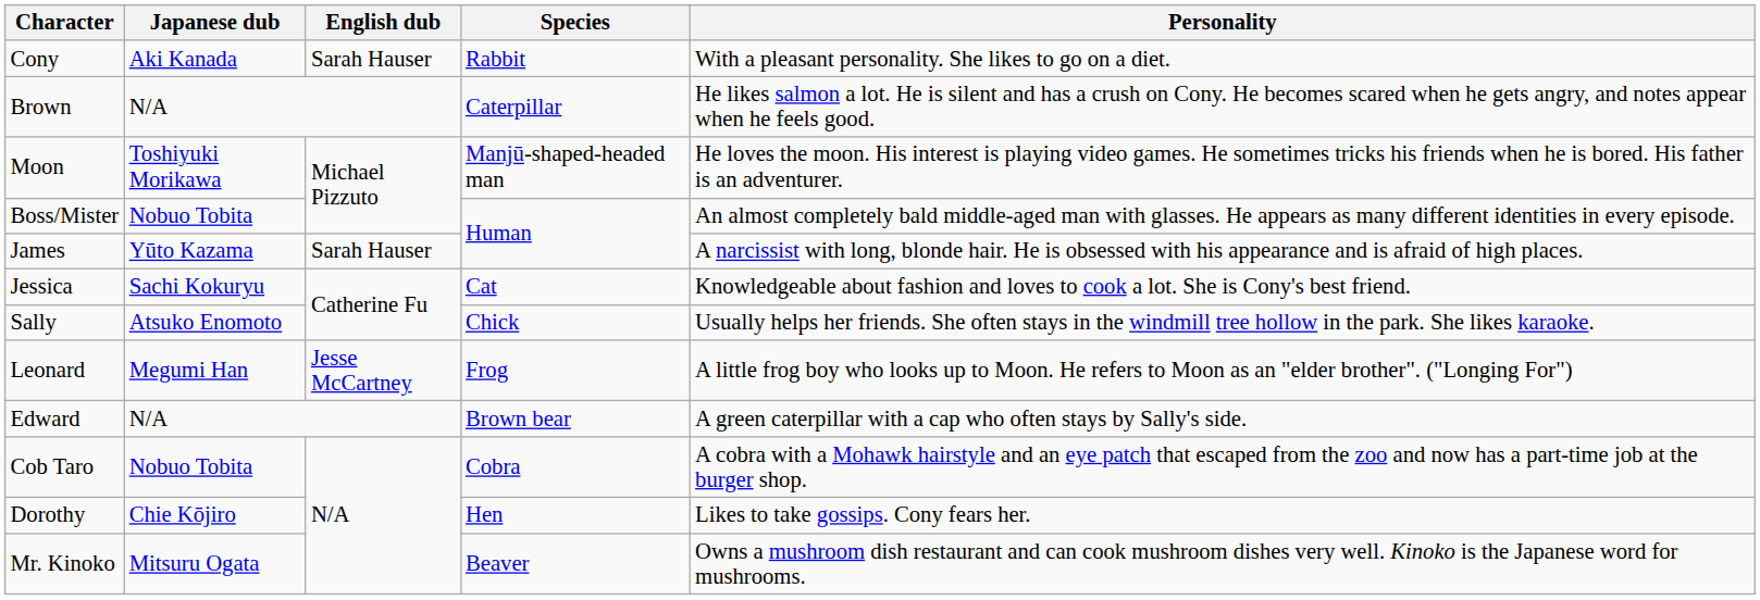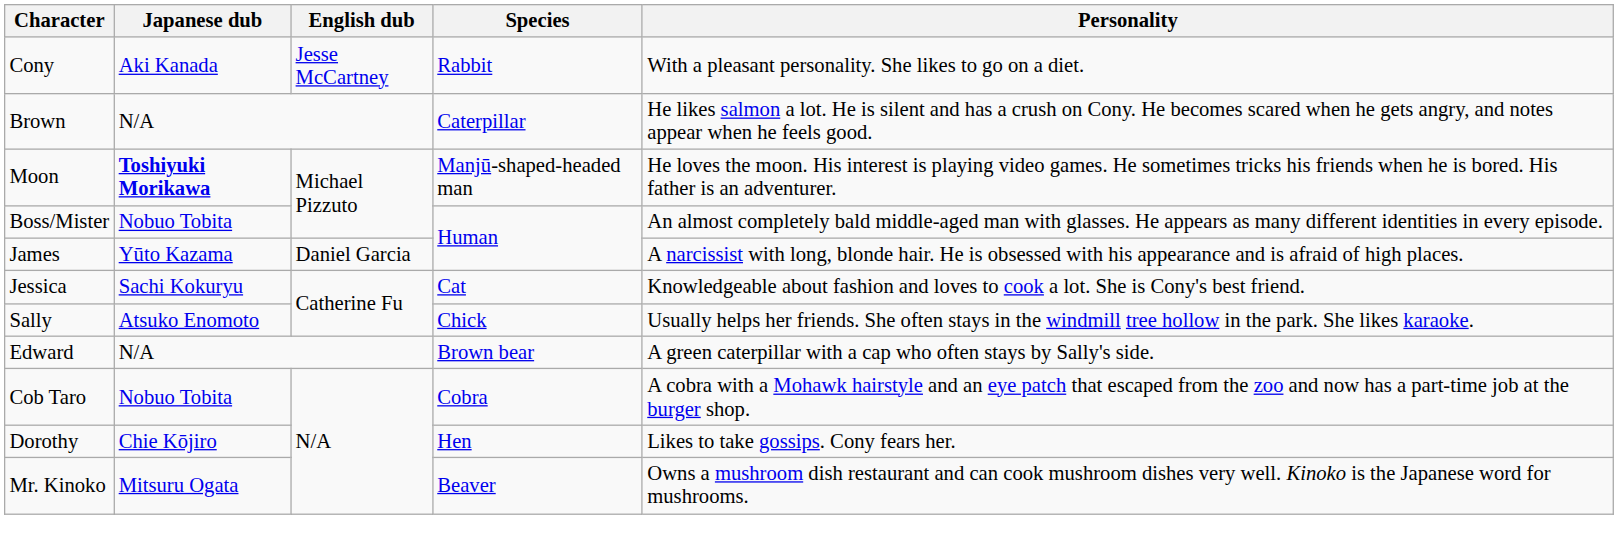 <table class="wikitable">
 <tr>
 <th>Character</th>
 <th>Japanese dub</th>
 <th>English dub</th>
 <th>Species</th>
 <th>Personality</th>
 </tr>
 <tr>
 <td>Cony</td>
 <td><a href='#'>Aki Kanada</a></td>
-<td>Sarah Hauser</td>
+<td><a href='#'>Jesse McCartney</a></td>
 <td><a href='#'>Rabbit</a></td>
 <td>With a pleasant personality. She likes to go on a diet.</td>
 </tr>
 <tr>
 <td>Brown</td>
 <td colspan="2">N/A</td>
 <td><a href='#'>Caterpillar</a></td>
 <td>He likes <a href='#'>salmon</a> a lot. He is silent and has a crush on Cony. He becomes scared when he gets angry, and notes appear when he feels good.</td>
 </tr>
 <tr>
 <td>Moon</td>
-<td><a href='#'>Toshiyuki Morikawa</a></td>
+<td><strong><a href='#'>Toshiyuki Morikawa</a></strong></td>
 <td rowspan="2">Michael Pizzuto</td>
 <td><a href='#'>Manjū</a>-shaped-headed man</td>
 <td>He loves the moon. His interest is playing video games. He sometimes tricks his friends when he is bored. His father is an adventurer.</td>
 </tr>
 <tr>
 <td>Boss/Mister</td>
 <td><a href='#'>Nobuo Tobita</a></td>
 <td rowspan="2"><a href='#'>Human</a></td>
 <td>An almost completely bald middle-aged man with glasses. He appears as many different identities in every episode.</td>
 </tr>
 <tr>
 <td>James</td>
 <td><a href='#'>Yūto Kazama</a></td>
-<td>Sarah Hauser</td>
+<td>Daniel Garcia</td>
 <td>A <a href='#'>narcissist</a> with long, blonde hair. He is obsessed with his appearance and is afraid of high places.</td>
 </tr>
 <tr>
 <td>Jessica</td>
 <td><a href='#'>Sachi Kokuryu</a></td>
 <td rowspan="2">Catherine Fu</td>
 <td><a href='#'>Cat</a></td>
 <td>Knowledgeable about fashion and loves to <a href='#'>cook</a> a lot. She is Cony's best friend.</td>
 </tr>
 <tr>
 <td>Sally</td>
 <td><a href='#'>Atsuko Enomoto</a></td>
 <td><a href='#'>Chick</a></td>
 <td>Usually helps her friends. She often stays in the <a href='#'>windmill</a> <a href='#'>tree hollow</a> in the park. She likes <a href='#'>karaoke</a>.</td>
-</tr>
-<tr>
-<td>Leonard</td>
-<td><a href='#'>Megumi Han</a></td>
-<td><a href='#'>Jesse McCartney</a></td>
-<td><a href='#'>Frog</a></td>
-<td>A little frog boy who looks up to Moon. He refers to Moon as an "elder brother". ("Longing For")</td>
 </tr>
 <tr>
 <td>Edward</td>
 <td colspan="2">N/A</td>
 <td><a href='#'>Brown bear</a></td>
 <td>A green caterpillar with a cap who often stays by Sally's side.</td>
 </tr>
 <tr>
 <td>Cob Taro</td>
 <td><a href='#'>Nobuo Tobita</a></td>
 <td rowspan="3">N/A</td>
 <td><a href='#'>Cobra</a></td>
 <td>A cobra with a <a href='#'>Mohawk hairstyle</a> and an <a href='#'>eye patch</a> that escaped from the <a href='#'>zoo</a> and now has a part-time job at the <a href='#'>burger</a> shop.</td>
 </tr>
 <tr>
 <td>Dorothy</td>
 <td><a href='#'>Chie Kōjiro</a></td>
 <td><a href='#'>Hen</a></td>
 <td>Likes to take <a href='#'>gossips</a>. Cony fears her.</td>
 </tr>
 <tr>
 <td>Mr. Kinoko</td>
 <td><a href='#'>Mitsuru Ogata</a></td>
 <td><a href='#'>Beaver</a></td>
 <td>Owns a <a href='#'>mushroom</a> dish restaurant and can cook mushroom dishes very well. <em>Kinoko</em> is the Japanese word for mushrooms.</td>
 </tr>
 </table>
